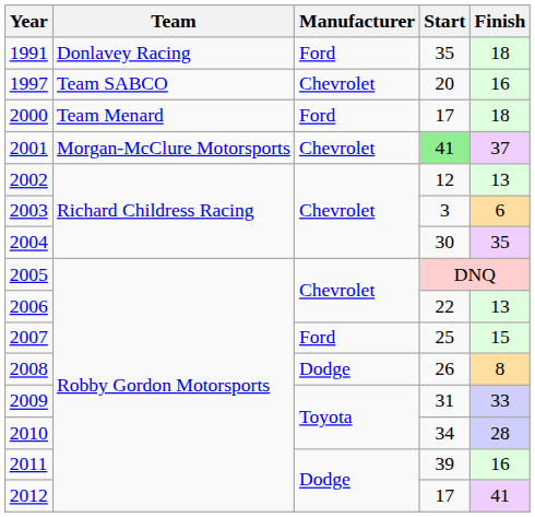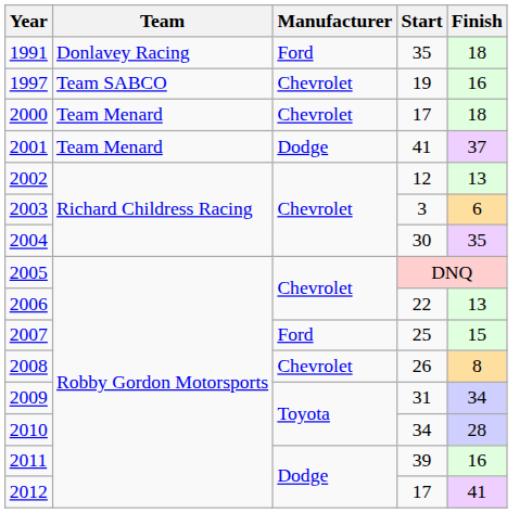 <table class="wikitable" style="font-size: 90%;">
 <tr>
 <th>Year</th>
 <th>Team</th>
 <th>Manufacturer</th>
 <th>Start</th>
 <th>Finish</th>
 </tr>
 <tr>
 <td><a href='#'>1991</a></td>
 <td><a href='#'>Donlavey Racing</a></td>
 <td><a href='#'>Ford</a></td>
 <td align=center>35</td>
 <td align=center style="background:#DFFFDF;">18</td>
 </tr>
 <tr>
 <td><a href='#'>1997</a></td>
 <td><a href='#'>Team SABCO</a></td>
 <td><a href='#'>Chevrolet</a></td>
-<td align=center>20</td>
+<td align=center>19</td>
 <td align=center style="background:#DFFFDF;">16</td>
 </tr>
 <tr>
 <td><a href='#'>2000</a></td>
 <td><a href='#'>Team Menard</a></td>
-<td><a href='#'>Ford</a></td>
+<td><a href='#'>Chevrolet</a></td>
 <td align=center>17</td>
 <td align=center style="background:#DFFFDF;">18</td>
 </tr>
 <tr>
 <td><a href='#'>2001</a></td>
-<td><a href='#'>Morgan-McClure Motorsports</a></td>
-<td><a href='#'>Chevrolet</a></td>
-<td align=center style="background: lightgreen;">41</td>
+<td><a href='#'>Team Menard</a></td>
+<td><a href='#'>Dodge</a></td>
+<td align=center>41</td>
 <td align=center style="background:#EFCFFF;">37</td>
 </tr>
 <tr>
 <td><a href='#'>2002</a></td>
 <td rowspan=3><a href='#'>Richard Childress Racing</a></td>
 <td rowspan=3><a href='#'>Chevrolet</a></td>
 <td align=center>12</td>
 <td align=center style="background:#DFFFDF;">13</td>
 </tr>
 <tr>
 <td><a href='#'>2003</a></td>
 <td align=center>3</td>
 <td align=center style="background:#FFDF9F;">6</td>
 </tr>
 <tr>
 <td><a href='#'>2004</a></td>
 <td align=center>30</td>
 <td align=center style="background:#EFCFFF;">35</td>
 </tr>
 <tr>
 <td><a href='#'>2005</a></td>
 <td rowspan=8><a href='#'>Robby Gordon Motorsports</a></td>
 <td rowspan=2><a href='#'>Chevrolet</a></td>
 <td align=center colspan=2 style="background:#FFCFCF;">DNQ</td>
 </tr>
 <tr>
 <td><a href='#'>2006</a></td>
 <td align=center>22</td>
 <td align=center style="background:#DFFFDF;">13</td>
 </tr>
 <tr>
 <td><a href='#'>2007</a></td>
 <td><a href='#'>Ford</a></td>
 <td align=center>25</td>
 <td align=center style="background:#DFFFDF;">15</td>
 </tr>
 <tr>
 <td><a href='#'>2008</a></td>
-<td><a href='#'>Dodge</a></td>
+<td><a href='#'>Chevrolet</a></td>
 <td align=center>26</td>
 <td align=center style="background:#FFDF9F;">8</td>
 </tr>
 <tr>
 <td><a href='#'>2009</a></td>
 <td rowspan=2><a href='#'>Toyota</a></td>
 <td align=center>31</td>
-<td align=center style="background:#CFCFFF;">33</td>
+<td align=center style="background:#CFCFFF;">34</td>
 </tr>
 <tr>
 <td><a href='#'>2010</a></td>
 <td align=center>34</td>
 <td align=center style="background:#CFCFFF;">28</td>
 </tr>
 <tr>
 <td><a href='#'>2011</a></td>
 <td rowspan=2><a href='#'>Dodge</a></td>
 <td align=center>39</td>
 <td align=center style="background:#DFFFDF;">16</td>
 </tr>
 <tr>
 <td><a href='#'>2012</a></td>
 <td align=center>17</td>
 <td align=center style="background:#EFCFFF;">41</td>
 </tr>
 </table>
